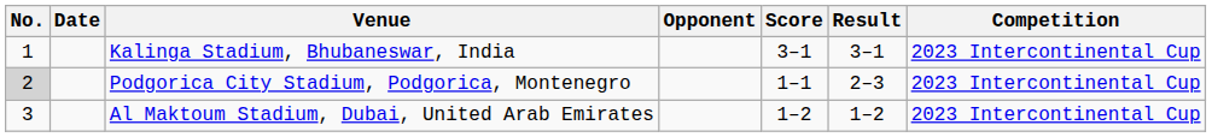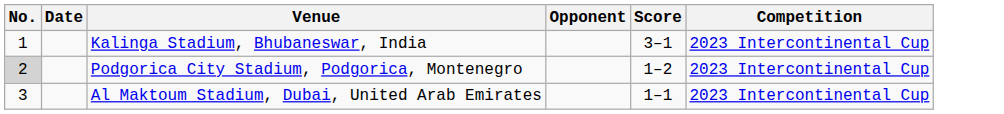 <table class="wikitable sortable">
 <tr>
 <th scope="col">No.</th>
 <th scope="col">Date</th>
 <th scope="col">Venue</th>
 <th scope="col">Opponent</th>
 <th scope="col">Score</th>
-<th scope="col">Result</th>
 <th scope="col">Competition</th>
 </tr>
 <tr>
 <td align="center">1</td>
 <td></td>
 <td><a href='#'>Kalinga Stadium</a>, <a href='#'>Bhubaneswar</a>, India</td>
 <td></td>
 <td align="center">3–1</td>
-<td align="center">3–1</td>
 <td><a href='#'>2023 Intercontinental Cup</a></td>
 </tr>
 <tr>
 <td align="center" style="background: lightgrey;">2</td>
 <td></td>
 <td><a href='#'>Podgorica City Stadium</a>, <a href='#'>Podgorica</a>, Montenegro</td>
 <td></td>
-<td align="center">1–1</td>
-<td align="center">2–3</td>
+<td align="center">1–2</td>
 <td><a href='#'>2023 Intercontinental Cup</a></td>
 </tr>
 <tr>
 <td align="center">3</td>
 <td></td>
 <td><a href='#'>Al Maktoum Stadium</a>, <a href='#'>Dubai</a>, United Arab Emirates</td>
 <td></td>
-<td align="center">1–2</td>
-<td align="center">1–2</td>
+<td align="center">1–1</td>
 <td><a href='#'>2023 Intercontinental Cup</a></td>
 </tr>
 </table>
